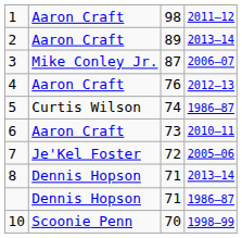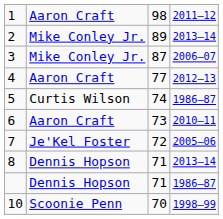 <table class="wikitable">
 <tr>
 </tr>
 <tr>
 <td>1</td>
 <td><a href='#'>Aaron Craft</a></td>
 <td>98</td>
 <td style="font-size:80%;"><a href='#'>2011–12</a></td>
 </tr>
 <tr>
 <td>2</td>
-<td><a href='#'>Aaron Craft</a></td>
+<td><a href='#'>Mike Conley Jr.</a></td>
 <td>89</td>
 <td style="font-size:80%;"><a href='#'>2013–14</a></td>
 </tr>
 <tr>
 <td>3</td>
 <td><a href='#'>Mike Conley Jr.</a></td>
 <td>87</td>
 <td style="font-size:80%;"><a href='#'>2006–07</a></td>
 </tr>
 <tr>
 <td>4</td>
 <td><a href='#'>Aaron Craft</a></td>
-<td>76</td>
+<td>77</td>
 <td style="font-size:80%;"><a href='#'>2012–13</a></td>
 </tr>
 <tr>
 <td>5</td>
 <td>Curtis Wilson</td>
 <td>74</td>
 <td style="font-size:80%;"><a href='#'>1986–87</a></td>
 </tr>
 <tr>
 <td>6</td>
 <td><a href='#'>Aaron Craft</a></td>
 <td>73</td>
 <td style="font-size:80%;"><a href='#'>2010–11</a></td>
 </tr>
 <tr>
 <td>7</td>
 <td><a href='#'>Je'Kel Foster</a></td>
 <td>72</td>
 <td style="font-size:80%;"><a href='#'>2005–06</a></td>
 </tr>
 <tr>
 <td>8</td>
 <td><a href='#'>Dennis Hopson</a></td>
 <td>71</td>
 <td style="font-size:80%;"><a href='#'>2013–14</a></td>
 </tr>
 <tr>
 <td></td>
 <td><a href='#'>Dennis Hopson</a></td>
 <td>71</td>
 <td style="font-size:80%;"><a href='#'>1986–87</a></td>
 </tr>
 <tr>
 <td>10</td>
 <td><a href='#'>Scoonie Penn</a></td>
 <td>70</td>
 <td style="font-size:80%;"><a href='#'>1998–99</a></td>
 </tr>
 </table>
